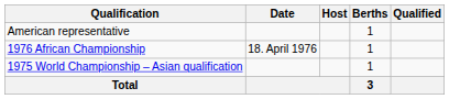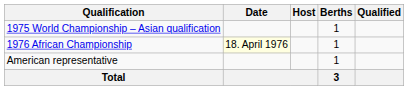 <table class="wikitable">
 <tr>
 <th>Qualification</th>
 <th>Date</th>
 <th>Host</th>
 <th>Berths</th>
 <th>Qualified</th>
 </tr>
 <tr>
-<td>American representative</td>
+<td><a href='#'>1975 World Championship – Asian qualification</a></td>
 <td></td>
 <td></td>
 <td align=center>1</td>
 <td></td>
 </tr>
 <tr>
 <td><a href='#'>1976 African Championship</a></td>
-<td>18. April 1976</td>
+<td style="background: lightyellow;">18. April 1976</td>
 <td></td>
 <td align=center>1</td>
 <td></td>
 </tr>
 <tr>
-<td><a href='#'>1975 World Championship – Asian qualification</a></td>
+<td>American representative</td>
 <td></td>
 <td></td>
 <td align=center>1</td>
 <td></td>
 </tr>
 <tr>
 <th>Total</th>
 <th colspan=2></th>
 <th>3</th>
 <th></th>
 </tr>
 </table>
